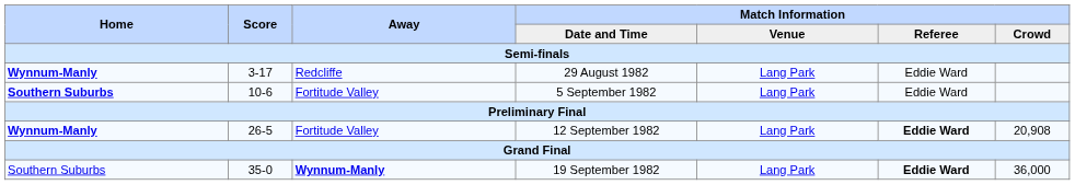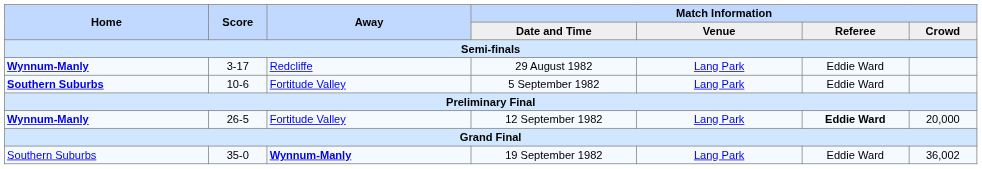 <table border=1 style="border-collapse:collapse; font-size:90%; text-align:center;" cellpadding=3 cellspacing=0 width=100%>
 <tr bgcolor=#C1D8FF>
 <th rowspan=2 width=21%>Home</th>
 <th rowspan=2 width=6%>Score</th>
 <th rowspan=2 width=21%>Away</th>
 <th colspan=6>Match Information</th>
 </tr>
 <tr bgcolor=#EFEFEF>
 <th width=17%>Date and Time</th>
 <th width=17%>Venue</th>
 <th width=11%>Referee</th>
 <th width=7%>Crowd</th>
 </tr>
 <tr bgcolor="#D0E7FF">
 <td colspan=7><strong>Semi-finals</strong></td>
 </tr>
 <tr bgcolor=#F5FAFF>
 <td align=left> <strong><a href='#'>Wynnum-Manly</a></strong></td>
 <td>3-17</td>
 <td align=left> <a href='#'>Redcliffe</a></td>
 <td>29 August 1982</td>
 <td><a href='#'>Lang Park</a></td>
 <td>Eddie Ward</td>
 <td></td>
 </tr>
 <tr bgcolor=#F5FAFF>
 <td align=left> <strong><a href='#'>Southern Suburbs</a></strong></td>
 <td>10-6</td>
 <td align=left> <a href='#'>Fortitude Valley</a></td>
 <td>5 September 1982</td>
 <td><a href='#'>Lang Park</a></td>
 <td>Eddie Ward</td>
 <td></td>
 </tr>
 <tr bgcolor="#D0E7FF">
 <td colspan=7><strong>Preliminary Final</strong></td>
 </tr>
 <tr bgcolor=#F5FAFF>
 <td align=left> <strong><a href='#'>Wynnum-Manly</a></strong></td>
 <td>26-5</td>
 <td align=left> <a href='#'>Fortitude Valley</a></td>
 <td>12 September 1982</td>
 <td><a href='#'>Lang Park</a></td>
 <td><strong>Eddie Ward</strong></td>
-<td>20,908</td>
+<td>20,000</td>
 </tr>
 <tr bgcolor="#D0E7FF">
 <td colspan=7><strong>Grand Final</strong></td>
 </tr>
 <tr bgcolor=#F5FAFF>
 <td align=left> <a href='#'>Southern Suburbs</a></td>
 <td>35-0</td>
 <td align=left> <strong><a href='#'>Wynnum-Manly</a></strong></td>
 <td>19 September 1982</td>
 <td><a href='#'>Lang Park</a></td>
-<td><strong>Eddie Ward</strong></td>
-<td>36,000</td>
+<td>Eddie Ward</td>
+<td>36,002</td>
 </tr>
 </table>
